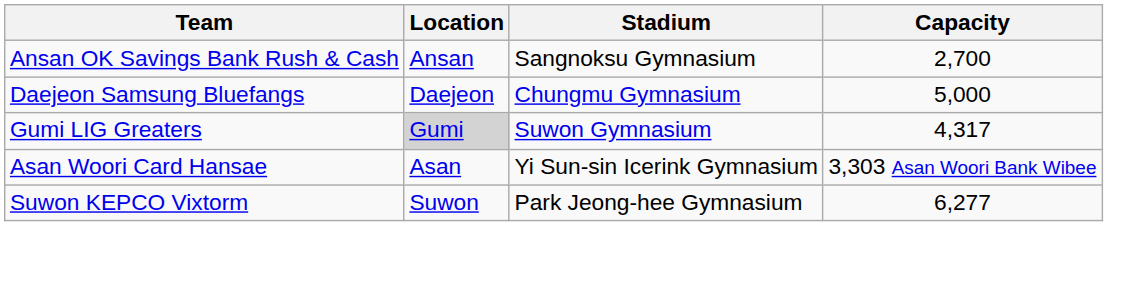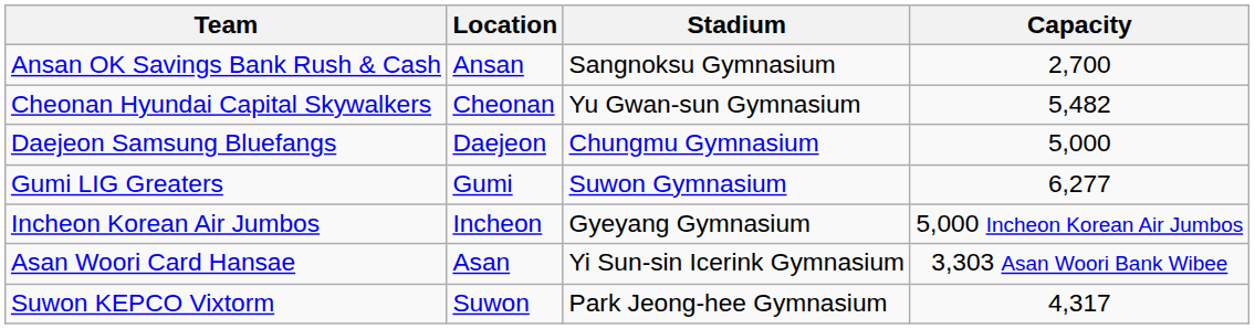 <table class="wikitable sortable" style="text-align: left;">
 <tr>
 <th>Team</th>
 <th>Location</th>
 <th>Stadium</th>
 <th>Capacity</th>
 </tr>
 <tr>
 <td><a href='#'>Ansan OK Savings Bank Rush & Cash</a></td>
 <td><a href='#'>Ansan</a></td>
 <td>Sangnoksu Gymnasium</td>
 <td align="center">2,700 <small> </small></td>
 </tr>
 <tr>
+<td><a href='#'>Cheonan Hyundai Capital Skywalkers</a></td>
+<td><a href='#'>Cheonan</a></td>
+<td>Yu Gwan-sun Gymnasium</td>
+<td align="center">5,482 <small> </small></td>
+</tr>
+<tr>
 <td><a href='#'>Daejeon Samsung Bluefangs</a></td>
 <td><a href='#'>Daejeon</a></td>
 <td><a href='#'>Chungmu Gymnasium</a></td>
 <td align="center">5,000 <small> </small></td>
 </tr>
 <tr>
 <td><a href='#'>Gumi LIG Greaters</a></td>
-<td style="background: lightgrey;"><a href='#'>Gumi</a></td>
+<td><a href='#'>Gumi</a></td>
 <td><a href='#'>Suwon Gymnasium</a></td>
-<td align="center">4,317 <small> </small></td>
+<td align="center">6,277</td>
+</tr>
+<tr>
+<td><a href='#'>Incheon Korean Air Jumbos</a></td>
+<td><a href='#'>Incheon</a></td>
+<td>Gyeyang Gymnasium</td>
+<td align="center">5,000 <small> <a href='#'>Incheon Korean Air Jumbos</a> </small></td>
 </tr>
 <tr>
 <td><a href='#'>Asan Woori Card Hansae</a></td>
 <td><a href='#'>Asan</a></td>
 <td>Yi Sun-sin Icerink Gymnasium</td>
 <td align="center">3,303 <small> <a href='#'>Asan Woori Bank Wibee</a></small></td>
 </tr>
 <tr>
 <td><a href='#'>Suwon KEPCO Vixtorm</a></td>
 <td><a href='#'>Suwon</a></td>
 <td>Park Jeong-hee Gymnasium</td>
-<td align="center">6,277</td>
+<td align="center">4,317 <small> </small></td>
 </tr>
 </table>
